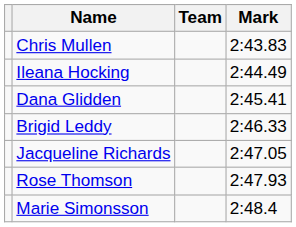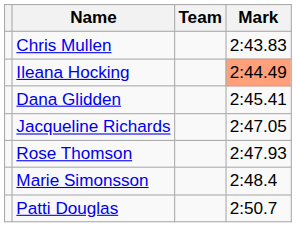 <table class=wikitable>
 <tr>
 <th></th>
 <th>Name</th>
 <th>Team</th>
 <th>Mark</th>
 </tr>
 <tr>
 <td></td>
 <td><a href='#'>Chris Mullen</a></td>
 <td></td>
 <td>2:43.83</td>
 </tr>
 <tr>
 <td></td>
 <td><a href='#'>Ileana Hocking</a></td>
 <td></td>
-<td>2:44.49</td>
+<td style="background: lightsalmon;">2:44.49</td>
 </tr>
 <tr>
 <td></td>
 <td><a href='#'>Dana Glidden</a></td>
 <td></td>
 <td>2:45.41</td>
-</tr>
-<tr>
-<td></td>
-<td><a href='#'>Brigid Leddy</a></td>
-<td></td>
-<td>2:46.33</td>
 </tr>
 <tr>
 <td></td>
 <td><a href='#'>Jacqueline Richards</a></td>
 <td></td>
 <td>2:47.05</td>
 </tr>
 <tr>
 <td></td>
 <td><a href='#'>Rose Thomson</a></td>
 <td></td>
 <td>2:47.93</td>
 </tr>
 <tr>
 <td></td>
 <td><a href='#'>Marie Simonsson</a></td>
 <td></td>
 <td>2:48.4</td>
 </tr>
+<tr>
+<td></td>
+<td><a href='#'>Patti Douglas</a></td>
+<td></td>
+<td>2:50.7</td>
+</tr>
 </table>
